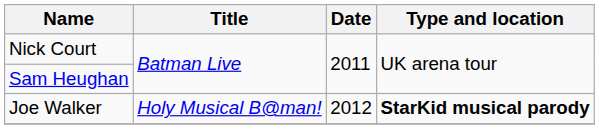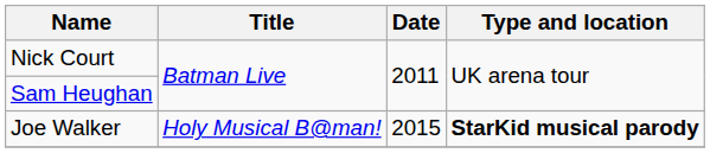 <table class="wikitable sortable">
 <tr>
 <th>Name</th>
 <th>Title</th>
 <th>Date</th>
 <th>Type and location</th>
 </tr>
 <tr>
 <td>Nick Court</td>
 <td rowspan="2"><em><a href='#'>Batman Live</a></em></td>
 <td rowspan="2">2011</td>
 <td rowspan="2">UK arena tour</td>
 </tr>
 <tr>
 <td><a href='#'>Sam Heughan</a></td>
 </tr>
 <tr>
 <td>Joe Walker</td>
 <td><em><a href='#'>Holy Musical B@man!</a></em></td>
-<td>2012</td>
+<td>2015</td>
 <td><strong>StarKid musical parody</strong></td>
 </tr>
 <tr>
 </tr>
 </table>
